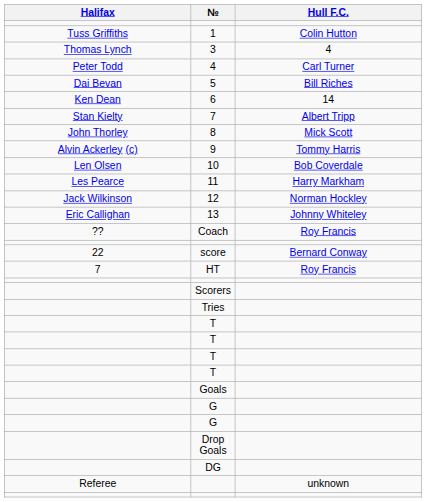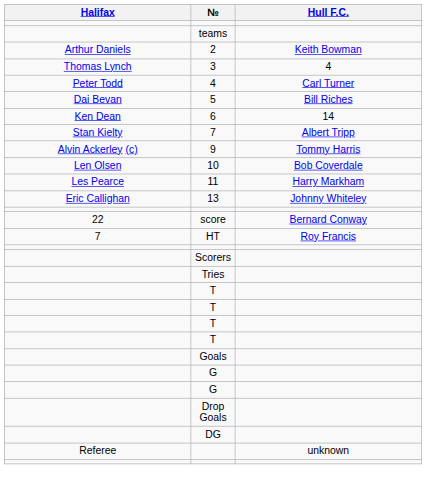 <table class="wikitable" style="text-align:center;">
 <tr>
 <th width=280 abbr=winner><a href='#'>Halifax</a></th>
 <th width=60 abbr="Number">№</th>
 <th width=280 abbr=runner-up><a href='#'>Hull F.C.</a></th>
 </tr>
 <tr>
 <td></td>
 <td></td>
 <td></td>
 </tr>
 <tr>
-<td><a href='#'>Tuss Griffiths</a></td>
-<td>1</td>
-<td><a href='#'>Colin Hutton</a></td>
+<td></td>
+<td>teams</td>
+<td></td>
+</tr>
+<tr>
+<td><a href='#'>Arthur Daniels</a></td>
+<td>2</td>
+<td><a href='#'>Keith Bowman</a></td>
 </tr>
 <tr>
 <td><a href='#'>Thomas Lynch</a></td>
 <td>3</td>
 <td>4</td>
 </tr>
 <tr>
 <td><a href='#'>Peter Todd</a></td>
 <td>4</td>
 <td><a href='#'>Carl Turner</a></td>
 </tr>
 <tr>
 <td><a href='#'>Dai Bevan</a></td>
 <td>5</td>
 <td><a href='#'>Bill Riches</a></td>
 </tr>
 <tr>
 <td><a href='#'>Ken Dean</a></td>
 <td>6</td>
 <td>14</td>
 </tr>
 <tr>
 <td><a href='#'>Stan Kielty</a></td>
 <td>7</td>
 <td><a href='#'>Albert Tripp</a></td>
 </tr>
 <tr>
-<td><a href='#'>John Thorley</a></td>
-<td>8</td>
-<td><a href='#'>Mick Scott</a></td>
-</tr>
-<tr>
 <td><a href='#'>Alvin Ackerley</a> <a href='#'>(c)</a></td>
 <td>9</td>
 <td><a href='#'>Tommy Harris</a></td>
 </tr>
 <tr>
 <td><a href='#'>Len Olsen</a></td>
 <td>10</td>
 <td><a href='#'>Bob Coverdale</a></td>
 </tr>
 <tr>
 <td><a href='#'>Les Pearce</a></td>
 <td>11</td>
 <td><a href='#'>Harry Markham</a></td>
 </tr>
 <tr>
-<td><a href='#'>Jack Wilkinson</a></td>
-<td>12</td>
-<td><a href='#'>Norman Hockley</a></td>
-</tr>
-<tr>
 <td><a href='#'>Eric Callighan</a></td>
 <td>13</td>
 <td><a href='#'>Johnny Whiteley</a></td>
-</tr>
-<tr>
-<td>??</td>
-<td>Coach</td>
-<td><a href='#'>Roy Francis</a></td>
 </tr>
 <tr>
 <td></td>
 <td></td>
 <td></td>
 </tr>
 <tr>
 <td>22</td>
 <td>score</td>
 <td><a href='#'>Bernard Conway</a></td>
 </tr>
 <tr>
 <td>7</td>
 <td>HT</td>
 <td><a href='#'>Roy Francis</a></td>
 </tr>
 <tr>
 <td></td>
 <td></td>
 <td></td>
 </tr>
 <tr>
 <td></td>
 <td>Scorers</td>
 <td></td>
 </tr>
 <tr>
 <td></td>
 <td>Tries</td>
 <td></td>
 </tr>
 <tr>
 <td></td>
 <td>T</td>
 <td></td>
 </tr>
 <tr>
 <td></td>
 <td>T</td>
 <td></td>
 </tr>
 <tr>
 <td></td>
 <td>T</td>
 <td></td>
 </tr>
 <tr>
 <td></td>
 <td>T</td>
 <td></td>
 </tr>
 <tr>
 <td></td>
 <td>Goals</td>
 <td></td>
 </tr>
 <tr>
 <td></td>
 <td>G</td>
 <td></td>
 </tr>
 <tr>
 <td></td>
 <td>G</td>
 <td></td>
 </tr>
 <tr>
 <td></td>
 <td>Drop Goals</td>
 <td></td>
 </tr>
 <tr>
 <td></td>
 <td>DG</td>
 <td></td>
 </tr>
 <tr>
 <td>Referee</td>
 <td></td>
 <td>unknown</td>
 </tr>
 <tr>
 <td></td>
 <td></td>
 <td></td>
 </tr>
 </table>
